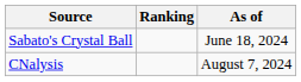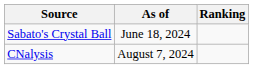 <table class="wikitable" style="text-align:center">
 <tr>
 <th>Source</th>
+<th>As of</th>
 <th>Ranking</th>
-<th>As of</th>
 </tr>
 <tr>
 <td align=left><a href='#'>Sabato's Crystal Ball</a></td>
+<td>June 18, 2024</td>
 <td></td>
-<td>June 18, 2024</td>
 </tr>
 <tr>
 <td align=left><a href='#'>CNalysis</a></td>
+<td>August 7, 2024</td>
 <td></td>
-<td>August 7, 2024</td>
 </tr>
 </table>
